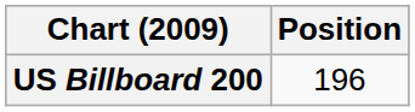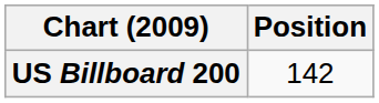 <table class="wikitable plainrowheaders" style="text-align:center">
 <tr>
 <th scope="col">Chart (2009)</th>
 <th scope="col">Position</th>
 </tr>
 <tr>
 <th scope="row">US <em>Billboard</em> 200</th>
-<td>196</td>
+<td>142</td>
 </tr>
 </table>
